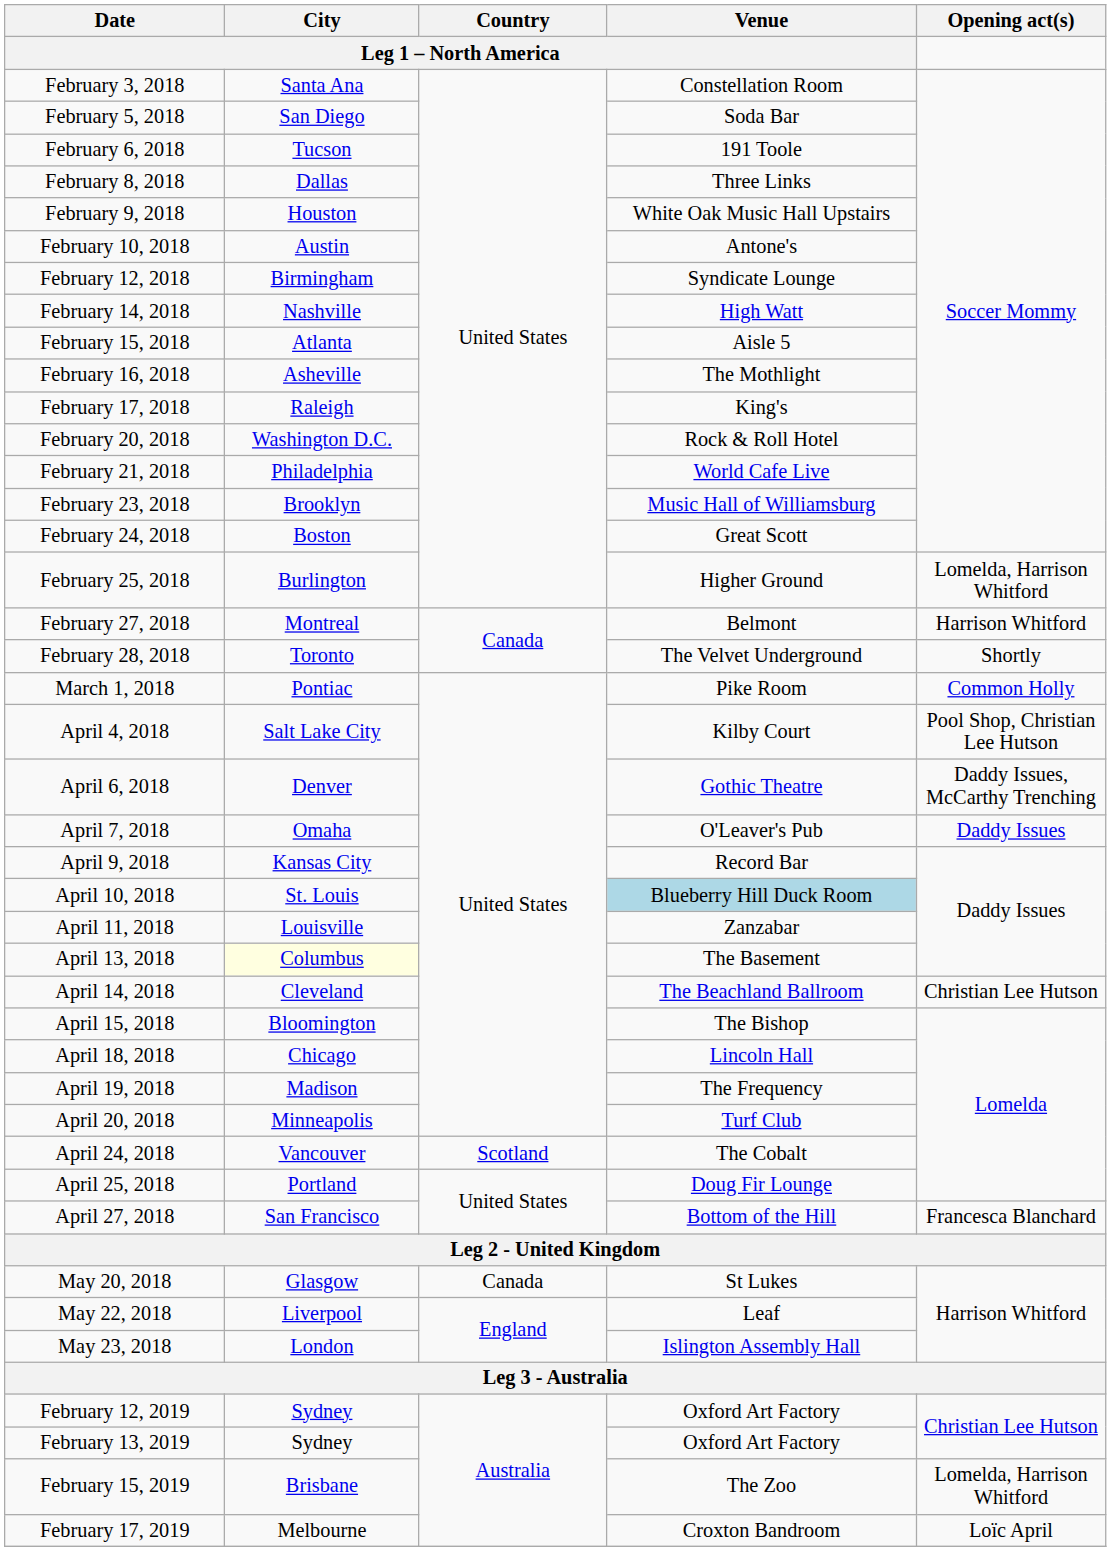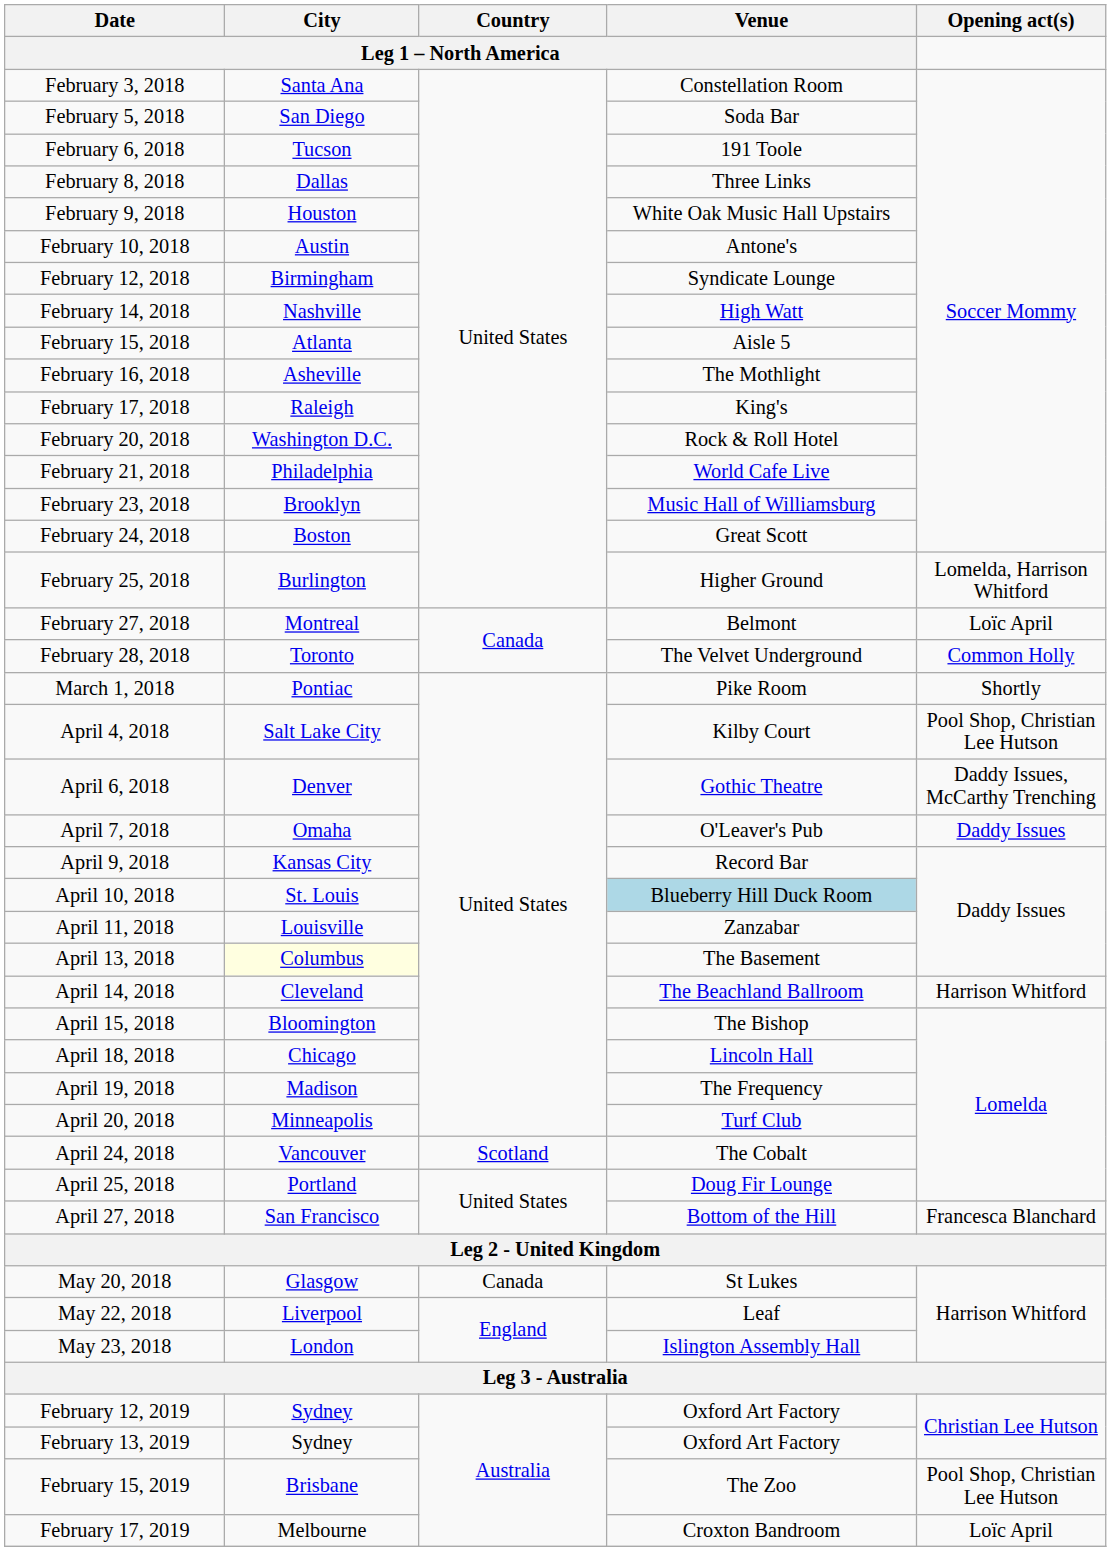 <table class="wikitable plainrowheaders" style="text-align:center;">
 <tr>
 <th scope="col" style="width:12em;">Date</th>
 <th scope="col" style="width:10em;">City</th>
 <th scope="col" style="width:10em;">Country</th>
 <th scope="col" style="width:17em;">Venue</th>
 <th scope="col" style="width:10em;">Opening act(s)</th>
 </tr>
 <tr>
 <th colspan="4">Leg 1 – North America</th>
 </tr>
 <tr>
 <td>February 3, 2018</td>
 <td><a href='#'>Santa Ana</a></td>
 <td rowspan="16">United States</td>
 <td>Constellation Room</td>
 <td rowspan="15"><a href='#'>Soccer Mommy</a></td>
 </tr>
 <tr>
 <td>February 5, 2018</td>
 <td><a href='#'>San Diego</a></td>
 <td>Soda Bar</td>
 </tr>
 <tr>
 <td>February 6, 2018</td>
 <td><a href='#'>Tucson</a></td>
 <td>191 Toole</td>
 </tr>
 <tr>
 <td>February 8, 2018</td>
 <td><a href='#'>Dallas</a></td>
 <td>Three Links</td>
 </tr>
 <tr>
 <td>February 9, 2018</td>
 <td><a href='#'>Houston</a></td>
 <td>White Oak Music Hall Upstairs</td>
 </tr>
 <tr>
 <td>February 10, 2018</td>
 <td><a href='#'>Austin</a></td>
 <td>Antone's</td>
 </tr>
 <tr>
 <td>February 12, 2018</td>
 <td><a href='#'>Birmingham</a></td>
 <td>Syndicate Lounge</td>
 </tr>
 <tr>
 <td>February 14, 2018</td>
 <td><a href='#'>Nashville</a></td>
 <td><a href='#'>High Watt</a></td>
 </tr>
 <tr>
 <td>February 15, 2018</td>
 <td><a href='#'>Atlanta</a></td>
 <td>Aisle 5</td>
 </tr>
 <tr>
 <td>February 16, 2018</td>
 <td><a href='#'>Asheville</a></td>
 <td>The Mothlight</td>
 </tr>
 <tr>
 <td>February 17, 2018</td>
 <td><a href='#'>Raleigh</a></td>
 <td>King's</td>
 </tr>
 <tr>
 <td>February 20, 2018</td>
 <td><a href='#'>Washington D.C.</a></td>
 <td>Rock & Roll Hotel</td>
 </tr>
 <tr>
 <td>February 21, 2018</td>
 <td><a href='#'>Philadelphia</a></td>
 <td><a href='#'>World Cafe Live</a></td>
 </tr>
 <tr>
 <td>February 23, 2018</td>
 <td><a href='#'>Brooklyn</a></td>
 <td><a href='#'>Music Hall of Williamsburg</a></td>
 </tr>
 <tr>
 <td>February 24, 2018</td>
 <td><a href='#'>Boston</a></td>
 <td>Great Scott</td>
 </tr>
 <tr>
 <td>February 25, 2018</td>
 <td><a href='#'>Burlington</a></td>
 <td>Higher Ground</td>
 <td rowspan="1">Lomelda, Harrison Whitford</td>
 </tr>
 <tr>
 <td>February 27, 2018</td>
 <td><a href='#'>Montreal</a></td>
 <td rowspan="2"><a href='#'>Canada</a></td>
 <td>Belmont</td>
-<td rowspan="1">Harrison Whitford</td>
+<td rowspan="1">Loïc April</td>
 </tr>
 <tr>
 <td>February 28, 2018</td>
 <td><a href='#'>Toronto</a></td>
 <td>The Velvet Underground</td>
-<td rowspan="1">Shortly</td>
+<td rowspan="1"><a href='#'>Common Holly</a></td>
 </tr>
 <tr>
 <td>March 1, 2018</td>
 <td><a href='#'>Pontiac</a></td>
 <td rowspan="13">United States</td>
 <td>Pike Room</td>
-<td rowspan="1"><a href='#'>Common Holly</a></td>
+<td rowspan="1">Shortly</td>
 </tr>
 <tr>
 <td>April 4, 2018</td>
 <td><a href='#'>Salt Lake City</a></td>
 <td>Kilby Court</td>
 <td>Pool Shop, Christian Lee Hutson</td>
 </tr>
 <tr>
 <td>April 6, 2018</td>
 <td><a href='#'>Denver</a></td>
 <td><a href='#'>Gothic Theatre</a></td>
 <td rowspan="1">Daddy Issues, McCarthy Trenching</td>
 </tr>
 <tr>
 <td>April 7, 2018</td>
 <td><a href='#'>Omaha</a></td>
 <td>O'Leaver's Pub</td>
 <td rowspan="1"><a href='#'>Daddy Issues</a></td>
 </tr>
 <tr>
 <td>April 9, 2018</td>
 <td><a href='#'>Kansas City</a></td>
 <td>Record Bar</td>
 <td rowspan="4">Daddy Issues</td>
 </tr>
 <tr>
 <td>April 10, 2018</td>
 <td><a href='#'>St. Louis</a></td>
 <td style="background: lightblue;">Blueberry Hill Duck Room</td>
 </tr>
 <tr>
 <td>April 11, 2018</td>
 <td><a href='#'>Louisville</a></td>
 <td>Zanzabar</td>
 </tr>
 <tr>
 <td>April 13, 2018</td>
 <td style="background: lightyellow;"><a href='#'>Columbus</a></td>
 <td>The Basement</td>
 </tr>
 <tr>
 <td>April 14, 2018</td>
 <td><a href='#'>Cleveland</a></td>
 <td><a href='#'>The Beachland Ballroom</a></td>
-<td>Christian Lee Hutson</td>
+<td rowspan="1">Harrison Whitford</td>
 </tr>
 <tr>
 <td>April 15, 2018</td>
 <td><a href='#'>Bloomington</a></td>
 <td>The Bishop</td>
 <td rowspan="6"><a href='#'>Lomelda</a></td>
 </tr>
 <tr>
 <td>April 18, 2018</td>
 <td><a href='#'>Chicago</a></td>
 <td><a href='#'>Lincoln Hall</a></td>
 </tr>
 <tr>
 <td>April 19, 2018</td>
 <td><a href='#'>Madison</a></td>
 <td>The Frequency</td>
 </tr>
 <tr>
 <td>April 20, 2018</td>
 <td><a href='#'>Minneapolis</a></td>
 <td><a href='#'>Turf Club</a></td>
 </tr>
 <tr>
 <td>April 24, 2018</td>
 <td><a href='#'>Vancouver</a></td>
 <td rowspan="1"><a href='#'>Scotland</a></td>
 <td>The Cobalt</td>
 </tr>
 <tr>
 <td>April 25, 2018</td>
 <td><a href='#'>Portland</a></td>
 <td rowspan="2">United States</td>
 <td><a href='#'>Doug Fir Lounge</a></td>
 </tr>
 <tr>
 <td>April 27, 2018</td>
 <td><a href='#'>San Francisco</a></td>
 <td><a href='#'>Bottom of the Hill</a></td>
 <td rowspan="1">Francesca Blanchard</td>
 </tr>
 <tr>
 <th colspan="5">Leg 2 - United Kingdom</th>
 </tr>
 <tr>
 <td>May 20, 2018</td>
 <td><a href='#'>Glasgow</a></td>
 <td rowspan="1">Canada</td>
 <td>St Lukes</td>
 <td rowspan="3">Harrison Whitford</td>
 </tr>
 <tr>
 <td>May 22, 2018</td>
 <td><a href='#'>Liverpool</a></td>
 <td rowspan="2"><a href='#'>England</a></td>
 <td>Leaf</td>
 </tr>
 <tr>
 <td>May 23, 2018</td>
 <td><a href='#'>London</a></td>
 <td><a href='#'>Islington Assembly Hall</a></td>
 </tr>
 <tr>
 <th colspan="5">Leg 3 - Australia</th>
 </tr>
 <tr>
 <td>February 12, 2019</td>
 <td><a href='#'>Sydney</a></td>
 <td rowspan="4"><a href='#'>Australia</a></td>
 <td>Oxford Art Factory</td>
 <td rowspan="2"><a href='#'>Christian Lee Hutson</a></td>
 </tr>
 <tr>
 <td>February 13, 2019</td>
 <td>Sydney</td>
 <td>Oxford Art Factory</td>
 </tr>
 <tr>
 <td>February 15, 2019</td>
 <td><a href='#'>Brisbane</a></td>
 <td>The Zoo</td>
-<td rowspan="1">Lomelda, Harrison Whitford</td>
+<td>Pool Shop, Christian Lee Hutson</td>
 </tr>
 <tr>
 <td>February 17, 2019</td>
 <td>Melbourne</td>
 <td>Croxton Bandroom</td>
 <td rowspan="1">Loïc April</td>
 </tr>
 <tr>
 </tr>
 </table>
